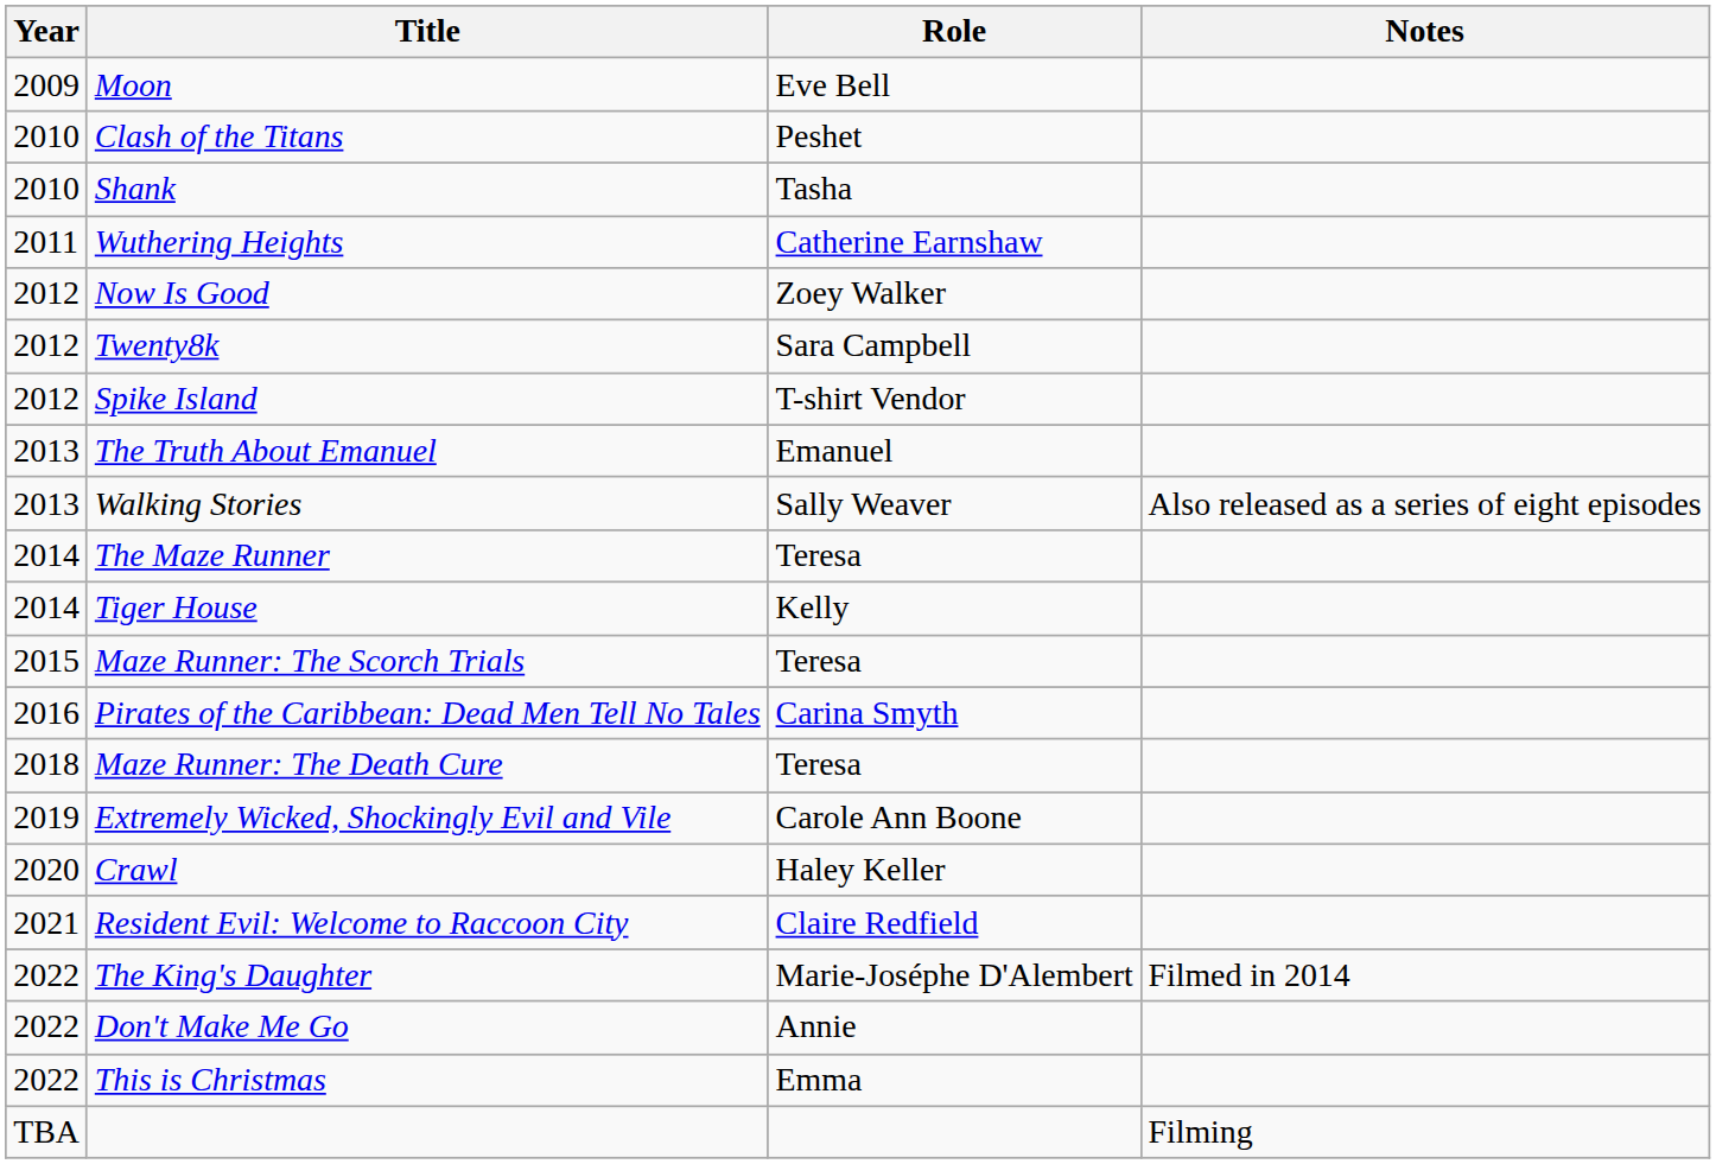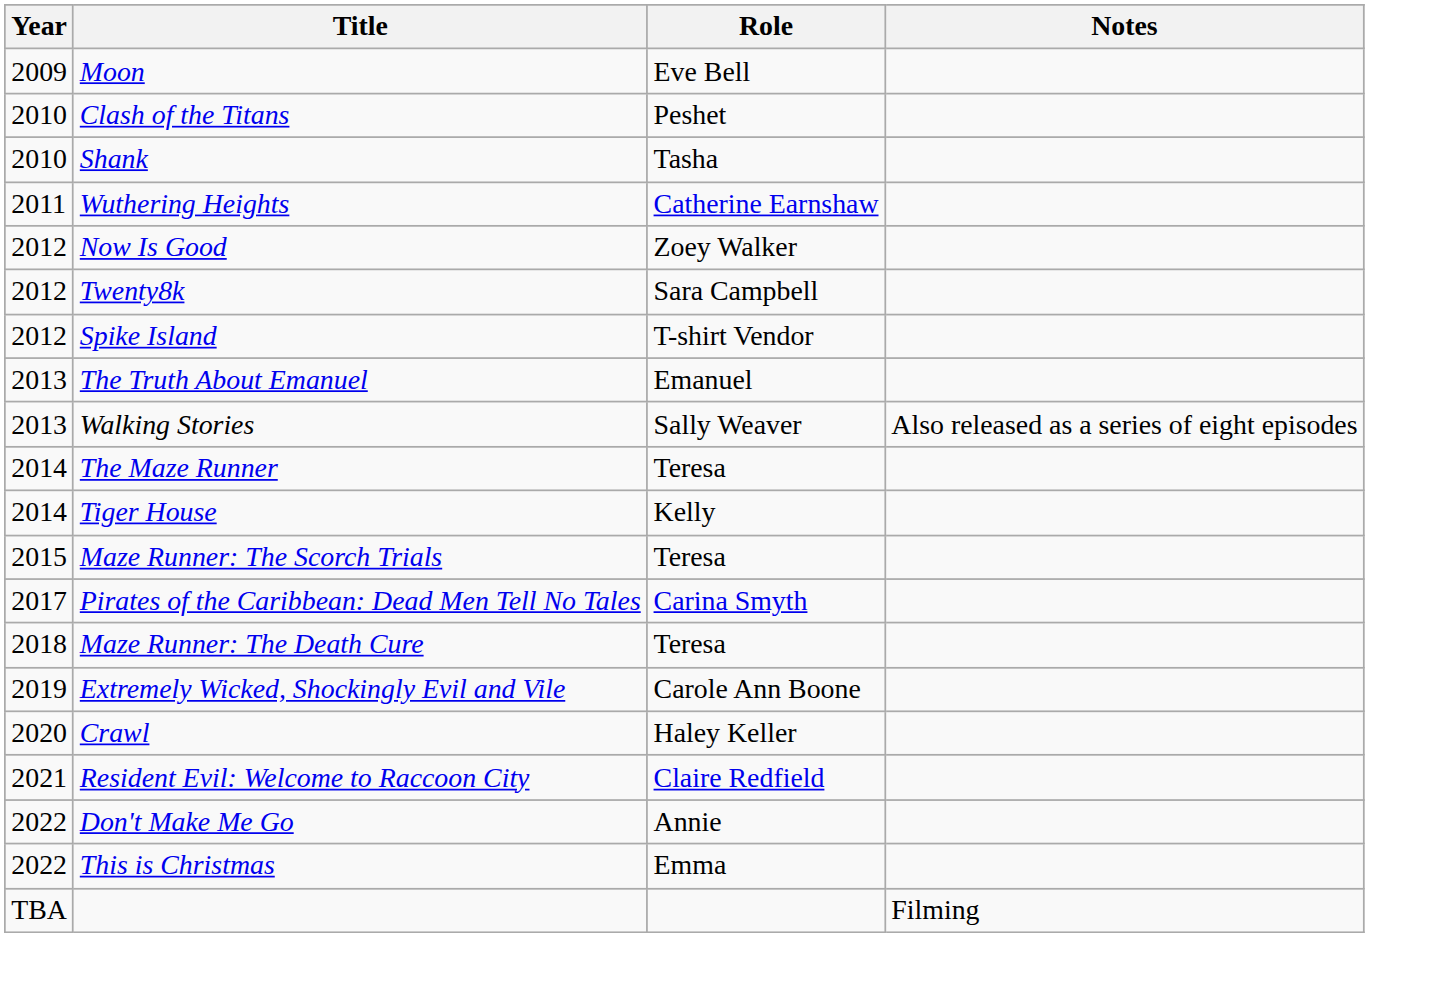 <table class="wikitable sortable">
 <tr>
 <th>Year</th>
 <th>Title</th>
 <th>Role</th>
 <th class="unsortable">Notes</th>
 </tr>
 <tr>
 <td>2009</td>
 <td><em><a href='#'>Moon</a></em></td>
 <td>Eve Bell</td>
 <td></td>
 </tr>
 <tr>
 <td>2010</td>
 <td><em><a href='#'>Clash of the Titans</a></em></td>
 <td>Peshet</td>
 <td></td>
 </tr>
 <tr>
 <td>2010</td>
 <td><em><a href='#'>Shank</a></em></td>
 <td>Tasha</td>
 <td></td>
 </tr>
 <tr>
 <td>2011</td>
 <td><em><a href='#'>Wuthering Heights</a></em></td>
 <td><a href='#'>Catherine Earnshaw</a></td>
 <td></td>
 </tr>
 <tr>
 <td>2012</td>
 <td><em><a href='#'>Now Is Good</a></em></td>
 <td>Zoey Walker</td>
 <td></td>
 </tr>
 <tr>
 <td>2012</td>
 <td><em><a href='#'>Twenty8k</a></em></td>
 <td>Sara Campbell</td>
 <td></td>
 </tr>
 <tr>
 <td>2012</td>
 <td><em><a href='#'>Spike Island</a></em></td>
 <td>T-shirt Vendor</td>
 <td></td>
 </tr>
 <tr>
 <td>2013</td>
 <td><em><a href='#'>The Truth About Emanuel</a></em></td>
 <td>Emanuel</td>
 <td></td>
 </tr>
 <tr>
 <td>2013</td>
 <td><em>Walking Stories</em></td>
 <td>Sally Weaver</td>
 <td>Also released as a series of eight episodes</td>
 </tr>
 <tr>
 <td>2014</td>
 <td><em><a href='#'>The Maze Runner</a></em></td>
 <td>Teresa</td>
 <td></td>
 </tr>
 <tr>
 <td>2014</td>
 <td><em><a href='#'>Tiger House</a></em></td>
 <td>Kelly</td>
 <td></td>
 </tr>
 <tr>
 <td>2015</td>
 <td><em><a href='#'>Maze Runner: The Scorch Trials</a></em></td>
 <td>Teresa</td>
 <td></td>
 </tr>
 <tr>
-<td>2016</td>
+<td>2017</td>
 <td><em><a href='#'>Pirates of the Caribbean: Dead Men Tell No Tales</a></em></td>
 <td><a href='#'>Carina Smyth</a></td>
 <td></td>
 </tr>
 <tr>
 <td>2018</td>
 <td><em><a href='#'>Maze Runner: The Death Cure</a></em></td>
 <td>Teresa</td>
 <td></td>
 </tr>
 <tr>
 <td>2019</td>
 <td><em><a href='#'>Extremely Wicked, Shockingly Evil and Vile</a></em></td>
 <td>Carole Ann Boone</td>
 <td></td>
 </tr>
 <tr>
 <td>2020</td>
 <td><em><a href='#'>Crawl</a></em></td>
 <td>Haley Keller</td>
 <td></td>
 </tr>
 <tr>
 <td>2021</td>
 <td><em><a href='#'>Resident Evil: Welcome to Raccoon City</a></em></td>
 <td><a href='#'>Claire Redfield</a></td>
 <td></td>
 </tr>
 <tr>
 <td>2022</td>
-<td><em><a href='#'>The King's Daughter</a></em></td>
-<td>Marie-Joséphe D'Alembert</td>
-<td>Filmed in 2014</td>
-</tr>
-<tr>
-<td>2022</td>
 <td><em><a href='#'>Don't Make Me Go</a></em></td>
 <td>Annie</td>
 <td></td>
 </tr>
 <tr>
 <td>2022</td>
 <td><em><a href='#'>This is Christmas</a></em></td>
 <td>Emma</td>
 <td></td>
 </tr>
 <tr>
 <td>TBA</td>
 <td></td>
 <td></td>
 <td>Filming</td>
 </tr>
 </table>
